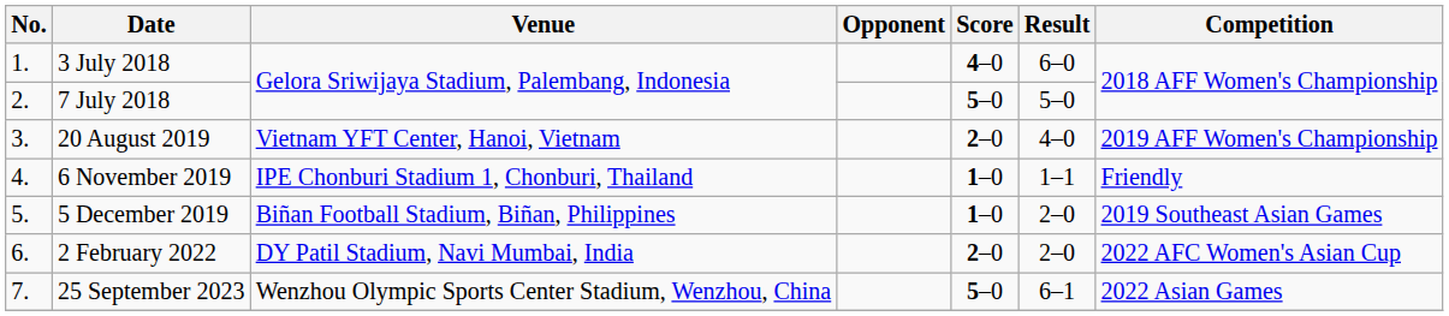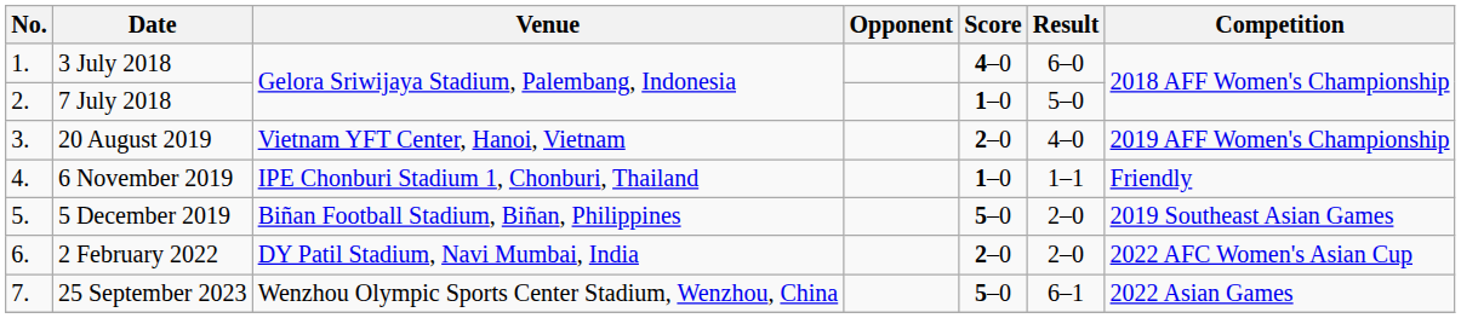 <table class="wikitable">
 <tr>
 <th>No.</th>
 <th>Date</th>
 <th>Venue</th>
 <th>Opponent</th>
 <th>Score</th>
 <th>Result</th>
 <th>Competition</th>
 </tr>
 <tr>
 <td>1.</td>
 <td>3 July 2018</td>
 <td rowspan="2"><a href='#'>Gelora Sriwijaya Stadium</a>, <a href='#'>Palembang</a>, <a href='#'>Indonesia</a></td>
 <td></td>
 <td align=center><strong>4</strong>–0</td>
 <td align=center>6–0</td>
 <td rowspan="2"><a href='#'>2018 AFF Women's Championship</a></td>
 </tr>
 <tr>
 <td>2.</td>
 <td>7 July 2018</td>
 <td></td>
-<td align=center><strong>5</strong>–0</td>
+<td align=center><strong>1</strong>–0</td>
 <td align=center>5–0</td>
 </tr>
 <tr>
 <td>3.</td>
 <td>20 August 2019</td>
 <td><a href='#'>Vietnam YFT Center</a>, <a href='#'>Hanoi</a>, <a href='#'>Vietnam</a></td>
 <td></td>
 <td align=center><strong>2</strong>–0</td>
 <td align=center>4–0</td>
 <td><a href='#'>2019 AFF Women's Championship</a></td>
 </tr>
 <tr>
 <td>4.</td>
 <td>6 November 2019</td>
 <td><a href='#'>IPE Chonburi Stadium 1</a>, <a href='#'>Chonburi</a>, <a href='#'>Thailand</a></td>
 <td></td>
 <td align=center><strong>1</strong>–0</td>
 <td align=center>1–1</td>
 <td><a href='#'>Friendly</a></td>
 </tr>
 <tr>
 <td>5.</td>
 <td>5 December 2019</td>
 <td><a href='#'>Biñan Football Stadium</a>, <a href='#'>Biñan</a>, <a href='#'>Philippines</a></td>
 <td></td>
-<td align=center><strong>1</strong>–0</td>
+<td align=center><strong>5</strong>–0</td>
 <td align=center>2–0</td>
 <td><a href='#'>2019 Southeast Asian Games</a></td>
 </tr>
 <tr>
 <td>6.</td>
 <td>2 February 2022</td>
 <td><a href='#'>DY Patil Stadium</a>, <a href='#'>Navi Mumbai</a>, <a href='#'>India</a></td>
 <td></td>
 <td align=center><strong>2</strong>–0</td>
 <td align=center>2–0</td>
 <td><a href='#'>2022 AFC Women's Asian Cup</a></td>
 </tr>
 <tr>
 <td>7.</td>
 <td>25 September 2023</td>
 <td>Wenzhou Olympic Sports Center Stadium, <a href='#'>Wenzhou</a>, <a href='#'>China</a></td>
 <td></td>
 <td align=center><strong>5</strong>–0</td>
 <td align=center>6–1</td>
 <td><a href='#'>2022 Asian Games</a></td>
 </tr>
 <tr>
 </tr>
 </table>
